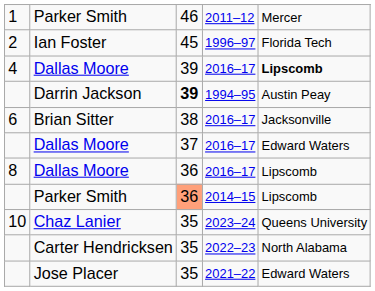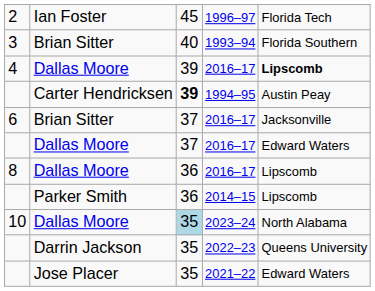 <table class="wikitable">
 <tr>
-</tr>
-<tr>
-<td>1</td>
-<td>Parker Smith</td>
-<td>46</td>
-<td style="font-size:80%;"><a href='#'>2011–12</a></td>
-<td style="font-size:80%;">Mercer</td>
 </tr>
 <tr>
 <td>2</td>
 <td>Ian Foster</td>
 <td>45</td>
 <td style="font-size:80%;"><a href='#'>1996–97</a></td>
 <td style="font-size:80%;">Florida Tech</td>
+</tr>
+<tr>
+<td>3</td>
+<td>Brian Sitter</td>
+<td>40</td>
+<td style="font-size:80%;"><a href='#'>1993–94</a></td>
+<td style="font-size:80%;">Florida Southern</td>
 </tr>
 <tr>
 <td>4</td>
 <td><a href='#'>Dallas Moore</a></td>
 <td>39</td>
 <td style="font-size:80%;"><a href='#'>2016–17</a></td>
 <td style="font-size:80%;"><strong>Lipscomb</strong></td>
 </tr>
 <tr>
 <td></td>
-<td>Darrin Jackson</td>
+<td>Carter Hendricksen</td>
 <td><strong>39</strong></td>
 <td style="font-size:80%;"><a href='#'>1994–95</a></td>
 <td style="font-size:80%;">Austin Peay</td>
 </tr>
 <tr>
 <td>6</td>
 <td>Brian Sitter</td>
-<td>38</td>
+<td>37</td>
 <td style="font-size:80%;"><a href='#'>2016–17</a></td>
 <td style="font-size:80%;">Jacksonville</td>
 </tr>
 <tr>
 <td></td>
 <td><a href='#'>Dallas Moore</a></td>
 <td>37</td>
 <td style="font-size:80%;"><a href='#'>2016–17</a></td>
 <td style="font-size:80%;">Edward Waters</td>
 </tr>
 <tr>
 <td>8</td>
 <td><a href='#'>Dallas Moore</a></td>
 <td>36</td>
 <td style="font-size:80%;"><a href='#'>2016–17</a></td>
 <td style="font-size:80%;">Lipscomb</td>
 </tr>
 <tr>
 <td></td>
 <td>Parker Smith</td>
-<td style="background: lightsalmon;">36</td>
+<td>36</td>
 <td style="font-size:80%;"><a href='#'>2014–15</a></td>
 <td style="font-size:80%;">Lipscomb</td>
 </tr>
 <tr>
 <td>10</td>
-<td><a href='#'>Chaz Lanier</a></td>
-<td>35</td>
+<td><a href='#'>Dallas Moore</a></td>
+<td style="background: lightblue;">35</td>
 <td style="font-size:80%;"><a href='#'>2023–24</a></td>
-<td style="font-size:80%;">Queens University</td>
+<td style="font-size:80%;">North Alabama</td>
 </tr>
 <tr>
 <td></td>
-<td>Carter Hendricksen</td>
+<td>Darrin Jackson</td>
 <td>35</td>
 <td style="font-size:80%;"><a href='#'>2022–23</a></td>
-<td style="font-size:80%;">North Alabama</td>
+<td style="font-size:80%;">Queens University</td>
 </tr>
 <tr>
 <td></td>
 <td>Jose Placer</td>
 <td>35</td>
 <td style="font-size:80%;"><a href='#'>2021–22</a></td>
 <td style="font-size:80%;">Edward Waters</td>
 </tr>
 </table>
